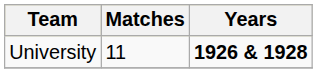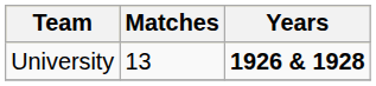 <table class="wikitable">
 <tr bgcolor=#bdb76b>
 <th>Team</th>
 <th>Matches</th>
 <th>Years</th>
 </tr>
 <tr>
 <td>University</td>
-<td>11</td>
+<td>13</td>
 <td><strong>1926 & 1928</strong></td>
 </tr>
 <tr>
 </tr>
 </table>
